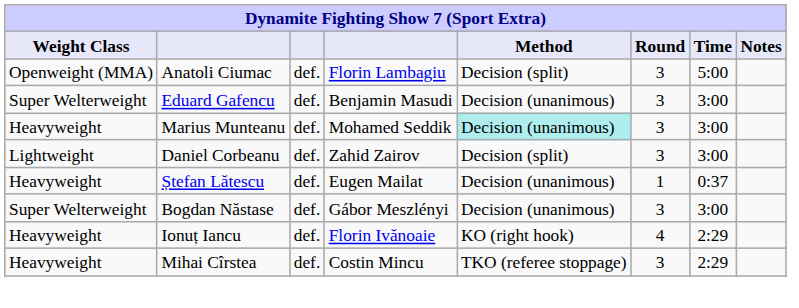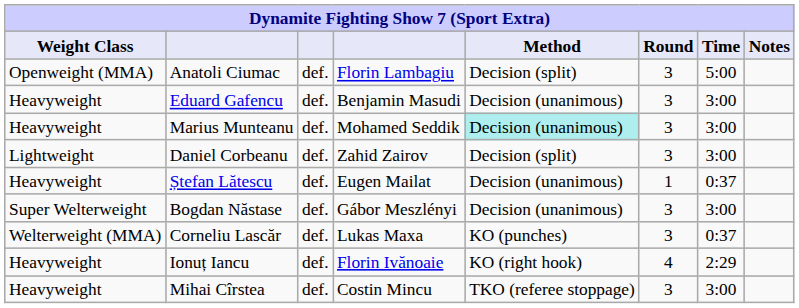 <table class="wikitable" style="font-size: 70%;">
 <tr>
 <th colspan="8" style="background-color: #ccf; color: #000080; text-align: center;"><strong>Dynamite Fighting Show 7 (Sport Extra)</strong></th>
 </tr>
 <tr>
 <th colspan="1" style="background-color: #E6E8FA; color: #000000; text-align: center;">Weight Class</th>
 <th colspan="1" style="background-color: #E6E8FA; color: #000000; text-align: center;"></th>
 <th colspan="1" style="background-color: #E6E8FA; color: #000000; text-align: center;"></th>
 <th colspan="1" style="background-color: #E6E8FA; color: #000000; text-align: center;"></th>
 <th colspan="1" style="background-color: #E6E8FA; color: #000000; text-align: center;">Method</th>
 <th colspan="1" style="background-color: #E6E8FA; color: #000000; text-align: center;">Round</th>
 <th colspan="1" style="background-color: #E6E8FA; color: #000000; text-align: center;">Time</th>
 <th colspan="1" style="background-color: #E6E8FA; color: #000000; text-align: center;">Notes</th>
 </tr>
 <tr>
 <td>Openweight (MMA)</td>
 <td> Anatoli Ciumac</td>
 <td align=center>def.</td>
 <td> <a href='#'>Florin Lambagiu</a></td>
 <td>Decision (split)</td>
 <td align=center>3</td>
 <td align=center>5:00</td>
 <td></td>
 </tr>
 <tr>
-<td>Super Welterweight</td>
+<td>Heavyweight</td>
 <td> <a href='#'>Eduard Gafencu</a></td>
 <td align=center>def.</td>
 <td> Benjamin Masudi</td>
 <td>Decision (unanimous)</td>
 <td align=center>3</td>
 <td align=center>3:00</td>
 <td></td>
 </tr>
 <tr>
 <td>Heavyweight</td>
 <td> Marius Munteanu</td>
 <td align=center>def.</td>
 <td> Mohamed Seddik</td>
 <td style="background: paleturquoise;">Decision (unanimous)</td>
 <td align=center>3</td>
 <td align=center>3:00</td>
 <td></td>
 </tr>
 <tr>
 <td>Lightweight</td>
 <td> Daniel Corbeanu</td>
 <td align=center>def.</td>
 <td> Zahid Zairov</td>
 <td>Decision (split)</td>
 <td align=center>3</td>
 <td align=center>3:00</td>
 <td></td>
 </tr>
 <tr>
 <td>Heavyweight</td>
 <td> <a href='#'>Ștefan Lătescu</a></td>
 <td align=center>def.</td>
 <td> Eugen Mailat</td>
 <td>Decision (unanimous)</td>
 <td align=center>1</td>
 <td align=center>0:37</td>
 <td></td>
 </tr>
 <tr>
 <td>Super Welterweight</td>
 <td> Bogdan Năstase</td>
 <td align=center>def.</td>
 <td> Gábor Meszlényi</td>
 <td>Decision (unanimous)</td>
 <td align=center>3</td>
 <td align=center>3:00</td>
 </tr>
 <tr>
+<td>Welterweight (MMA)</td>
+<td> Corneliu Lascăr</td>
+<td align=center>def.</td>
+<td> Lukas Maxa</td>
+<td>KO (punches)</td>
+<td align=center>3</td>
+<td align=center>0:37</td>
+<td></td>
+</tr>
+<tr>
 <td>Heavyweight</td>
 <td> Ionuț Iancu</td>
 <td align=center>def.</td>
 <td> <a href='#'>Florin Ivănoaie</a></td>
 <td>KO (right hook)</td>
 <td align=center>4</td>
 <td align=center>2:29</td>
 <td></td>
 </tr>
 <tr>
 <td>Heavyweight</td>
 <td> Mihai Cîrstea</td>
 <td align=center>def.</td>
 <td> Costin Mincu</td>
 <td>TKO (referee stoppage)</td>
 <td align=center>3</td>
-<td align=center>2:29</td>
+<td align=center>3:00</td>
 <td></td>
 </tr>
 </table>
